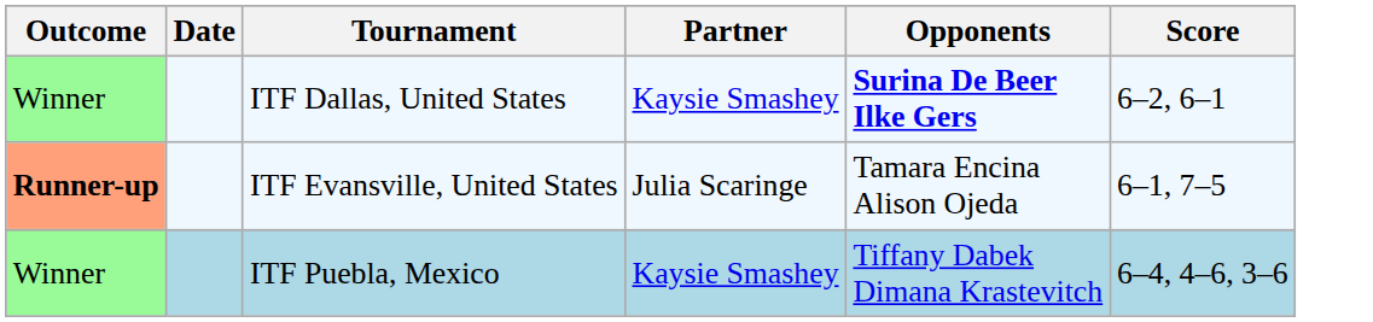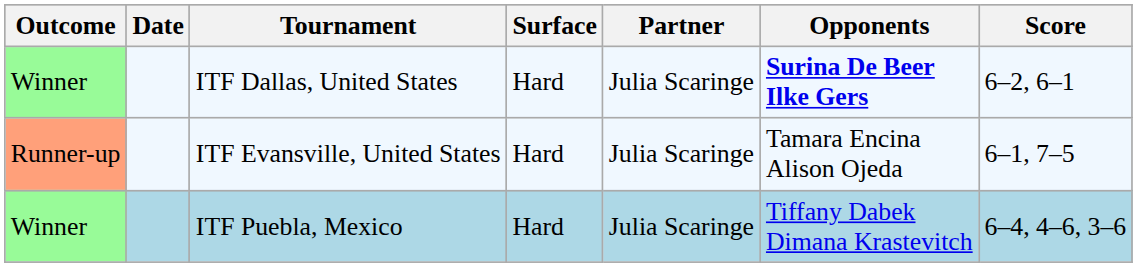 <table class="sortable wikitable" style=font-size:97%>
 <tr>
 <th>Outcome</th>
 <th>Date</th>
 <th>Tournament</th>
+<th>Surface</th>
 <th>Partner</th>
 <th>Opponents</th>
 <th>Score</th>
 </tr>
 <tr style="background:#f0f8ff;">
 <td style="background:#98fb98;">Winner</td>
 <td></td>
 <td>ITF Dallas, United States</td>
-<td><a href='#'>Kaysie Smashey</a></td>
+<td>Hard</td>
+<td>Julia Scaringe</td>
 <td><strong><a href='#'>Surina De Beer</a> <br> <a href='#'>Ilke Gers</a></strong></td>
 <td>6–2, 6–1</td>
 </tr>
 <tr style="background:#f0f8ff;">
-<td style="background:#ffa07a;"><strong>Runner-up</strong></td>
+<td style="background:#ffa07a;">Runner-up</td>
 <td></td>
 <td>ITF Evansville, United States</td>
+<td>Hard</td>
 <td>Julia Scaringe</td>
 <td>Tamara Encina <br> Alison Ojeda</td>
 <td>6–1, 7–5</td>
 </tr>
 <tr style="background:lightblue;">
 <td style="background:#98fb98;">Winner</td>
 <td></td>
 <td>ITF Puebla, Mexico</td>
-<td><a href='#'>Kaysie Smashey</a></td>
+<td>Hard</td>
+<td>Julia Scaringe</td>
 <td><a href='#'>Tiffany Dabek</a> <br> <a href='#'>Dimana Krastevitch</a></td>
 <td>6–4, 4–6, 3–6</td>
 </tr>
 </table>
